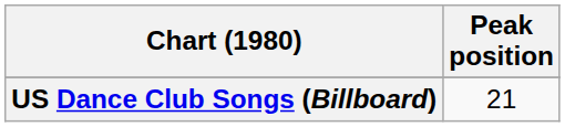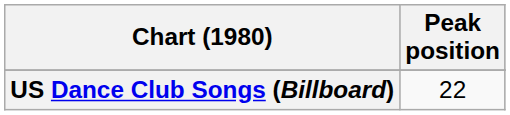 <table class="wikitable plainrowheaders" style="text-align:center">
 <tr>
 <th>Chart (1980)</th>
 <th>Peak<br>position</th>
 </tr>
 <tr>
 </tr>
 <tr>
 <th scope="row">US <a href='#'>Dance Club Songs</a> (<em>Billboard</em>)</th>
-<td>21</td>
+<td>22</td>
 </tr>
 </table>
